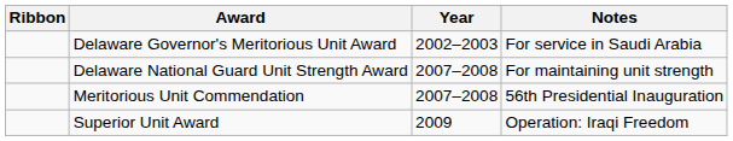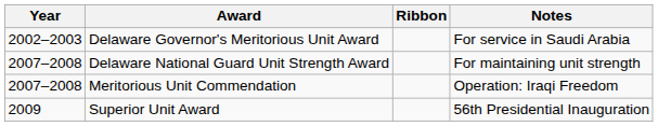 <table class="wikitable">
 <tr style="background:#efefef;">
+<th>Year</th>
+<th>Award</th>
 <th>Ribbon</th>
-<th>Award</th>
-<th>Year</th>
 <th>Notes</th>
 </tr>
 <tr>
+<td>2002–2003</td>
+<td>Delaware Governor's Meritorious Unit Award</td>
 <td></td>
-<td>Delaware Governor's Meritorious Unit Award</td>
-<td>2002–2003</td>
 <td>For service in Saudi Arabia</td>
 </tr>
 <tr>
+<td>2007–2008</td>
+<td>Delaware National Guard Unit Strength Award</td>
 <td></td>
-<td>Delaware National Guard Unit Strength Award</td>
-<td>2007–2008</td>
 <td>For maintaining unit strength</td>
 </tr>
 <tr>
+<td>2007–2008</td>
+<td>Meritorious Unit Commendation</td>
 <td></td>
-<td>Meritorious Unit Commendation</td>
-<td>2007–2008</td>
+<td>Operation: Iraqi Freedom</td>
+</tr>
+<tr>
+<td>2009</td>
+<td>Superior Unit Award</td>
+<td></td>
 <td>56th Presidential Inauguration</td>
 </tr>
-<tr>
-<td></td>
-<td>Superior Unit Award</td>
-<td>2009</td>
-<td>Operation: Iraqi Freedom</td>
-</tr>
 </table>
